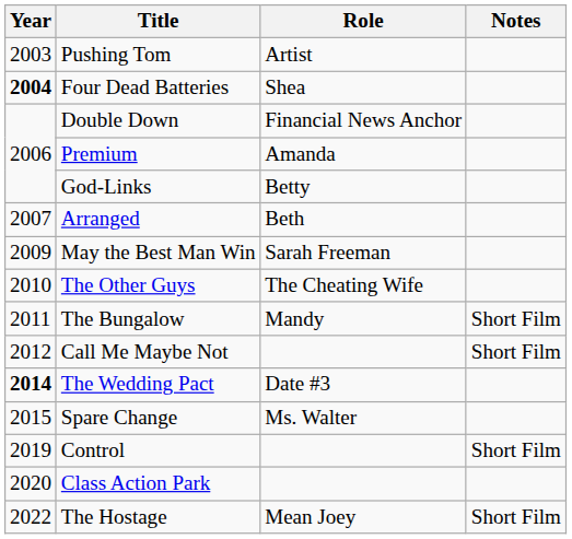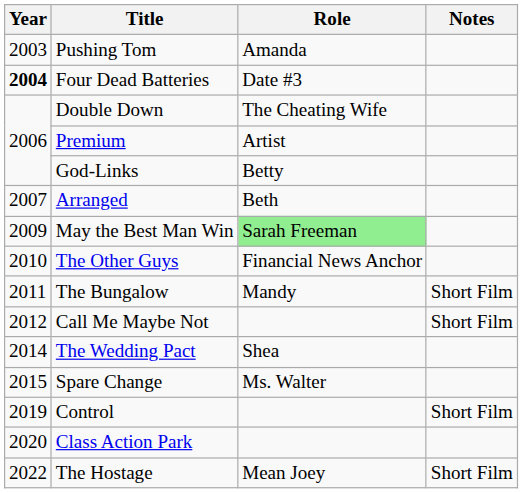 <table class="wikitable sortable">
 <tr>
 <th>Year</th>
 <th>Title</th>
 <th>Role</th>
 <th class="unsortable">Notes</th>
 </tr>
 <tr>
 <td>2003</td>
 <td>Pushing Tom</td>
-<td>Artist</td>
+<td>Amanda</td>
 <td></td>
 </tr>
 <tr>
 <td><strong>2004</strong></td>
 <td>Four Dead Batteries</td>
-<td>Shea</td>
+<td>Date #3</td>
 <td></td>
 </tr>
 <tr>
 <td rowspan="3">2006</td>
 <td>Double Down</td>
-<td>Financial News Anchor</td>
+<td>The Cheating Wife</td>
 <td></td>
 </tr>
 <tr>
 <td><a href='#'>Premium</a></td>
-<td>Amanda</td>
+<td>Artist</td>
 <td></td>
 </tr>
 <tr>
 <td>God-Links</td>
 <td>Betty</td>
 <td></td>
 </tr>
 <tr>
 <td>2007</td>
 <td><a href='#'>Arranged</a></td>
 <td>Beth</td>
 <td></td>
 </tr>
 <tr>
 <td>2009</td>
 <td>May the Best Man Win</td>
-<td>Sarah Freeman</td>
+<td style="background: lightgreen;">Sarah Freeman</td>
 <td></td>
 </tr>
 <tr>
 <td>2010</td>
 <td><a href='#'>The Other Guys</a></td>
-<td>The Cheating Wife</td>
+<td>Financial News Anchor</td>
 <td></td>
 </tr>
 <tr>
 <td>2011</td>
 <td>The Bungalow</td>
 <td>Mandy</td>
 <td>Short Film</td>
 </tr>
 <tr>
 <td>2012</td>
 <td>Call Me Maybe Not</td>
 <td></td>
 <td>Short Film</td>
 </tr>
 <tr>
-<td><strong>2014</strong></td>
+<td>2014</td>
 <td><a href='#'>The Wedding Pact</a></td>
-<td>Date #3</td>
+<td>Shea</td>
 <td></td>
 </tr>
 <tr>
 <td>2015</td>
 <td>Spare Change</td>
 <td>Ms. Walter</td>
 <td></td>
 </tr>
 <tr>
 <td>2019</td>
 <td>Control</td>
 <td></td>
 <td>Short Film</td>
 </tr>
 <tr>
 <td>2020</td>
 <td><a href='#'>Class Action Park</a></td>
 <td></td>
 <td></td>
 </tr>
 <tr>
 <td>2022</td>
 <td>The Hostage</td>
 <td>Mean Joey</td>
 <td>Short Film</td>
 </tr>
 </table>
